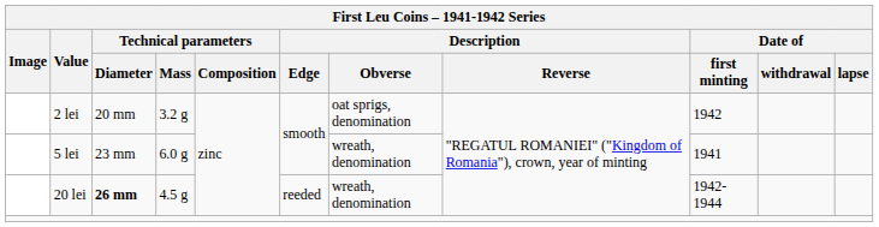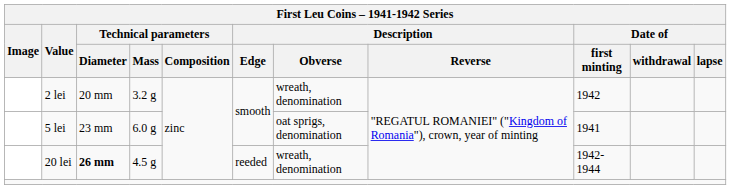 <table class="wikitable" style="font-size: 90%">
 <tr>
 <th colspan="11">First Leu Coins –  1941-1942 Series</th>
 </tr>
 <tr>
 <th rowspan="2">Image</th>
 <th rowspan="2">Value</th>
 <th colspan="3">Technical parameters</th>
 <th colspan="3">Description</th>
 <th colspan="3">Date of</th>
 </tr>
 <tr>
 <th>Diameter</th>
 <th>Mass</th>
 <th>Composition</th>
 <th>Edge</th>
 <th>Obverse</th>
 <th>Reverse</th>
 <th>first minting</th>
 <th>withdrawal</th>
 <th>lapse</th>
 </tr>
 <tr>
 <td align="center" bgcolor="white"></td>
 <td>2 lei</td>
 <td>20 mm</td>
 <td>3.2 g</td>
 <td rowspan="3">zinc</td>
 <td rowspan="2">smooth</td>
-<td>oat sprigs, denomination</td>
+<td>wreath, denomination</td>
 <td rowspan="3">"REGATUL ROMANIEI" ("<a href='#'>Kingdom of Romania</a>"), crown, year of minting</td>
 <td>1942</td>
 <td></td>
 <td></td>
 </tr>
 <tr>
 <td align="center" bgcolor="white"></td>
 <td>5 lei</td>
 <td>23 mm</td>
 <td>6.0 g</td>
-<td>wreath, denomination</td>
+<td>oat sprigs, denomination</td>
 <td>1941</td>
 <td></td>
 <td></td>
 </tr>
 <tr>
 <td align="center" bgcolor="white"></td>
 <td>20 lei</td>
 <td><strong>26 mm</strong></td>
 <td>4.5 g</td>
 <td>reeded</td>
 <td>wreath, denomination</td>
 <td>1942-1944</td>
 <td></td>
 <td></td>
 </tr>
 <tr>
 <td colspan="11"></td>
 </tr>
 </table>
